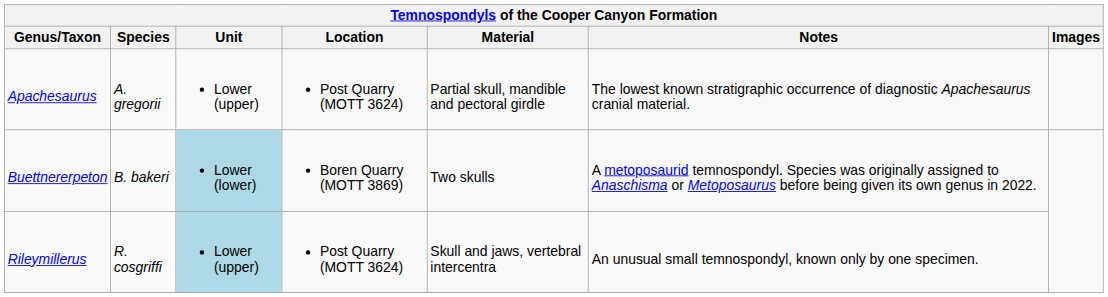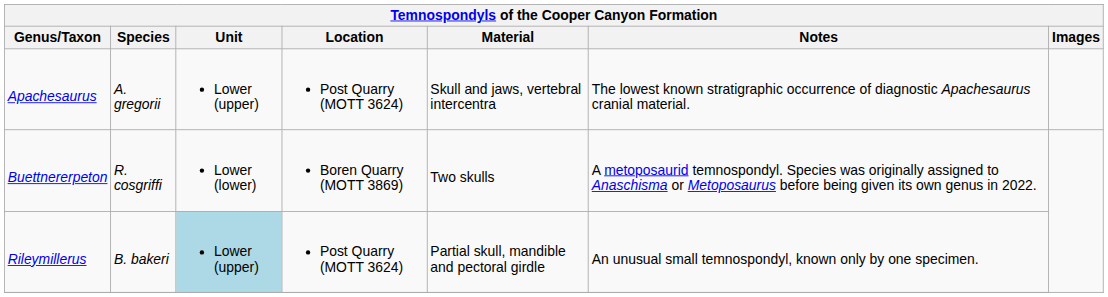 <table class="wikitable" align="center" width="100%">
 <tr>
 <th colspan="7" align="center"><strong><a href='#'>Temnospondyls</a> of the Cooper Canyon Formation</strong></th>
 </tr>
 <tr>
 <th>Genus/Taxon</th>
 <th>Species</th>
 <th>Unit</th>
 <th>Location</th>
 <th>Material</th>
 <th>Notes</th>
 <th>Images</th>
 </tr>
 <tr>
 <td><br><em><a href='#'>Apachesaurus</a></em></td>
 <td><br><em>A. gregorii</em></td>
 <td><br><ul><li>Lower (upper)</li></ul></td>
 <td><br><ul><li>Post Quarry (MOTT 3624)</li></ul></td>
-<td><br>Partial skull, mandible and pectoral girdle</td>
+<td><br>Skull and jaws, vertebral intercentra</td>
 <td><br>The lowest known stratigraphic occurrence of diagnostic <em>Apachesaurus</em> cranial material.</td>
 </tr>
 <tr>
 <td><br><em><a href='#'>Buettnererpeton</a></em></td>
-<td><br><em>B. bakeri</em></td>
-<td style="background: lightblue;"><br><ul><li>Lower (lower)</li></ul></td>
+<td><br><em>R. cosgriffi</em></td>
+<td><br><ul><li>Lower (lower)</li></ul></td>
 <td><br><ul><li>Boren Quarry (MOTT 3869)</li></ul></td>
 <td><br>Two skulls</td>
 <td><br>A <a href='#'>metoposaurid</a> temnospondyl. Species was originally assigned to <em><a href='#'>Anaschisma</a></em> or <em><a href='#'>Metoposaurus</a></em> before being given its own genus in 2022.</td>
 <td rowspan="93"><br></td>
 </tr>
 <tr>
 <td><br><em><a href='#'>Rileymillerus</a></em></td>
-<td><br><em>R. cosgriffi</em></td>
+<td><br><em>B. bakeri</em></td>
 <td style="background: lightblue;"><br><ul><li>Lower (upper)</li></ul></td>
 <td><br><ul><li>Post Quarry (MOTT 3624)</li></ul></td>
-<td><br>Skull and jaws, vertebral intercentra</td>
+<td><br>Partial skull, mandible and pectoral girdle</td>
 <td><br>An unusual small temnospondyl, known only by one specimen.</td>
 </tr>
 <tr>
 </tr>
 </table>
